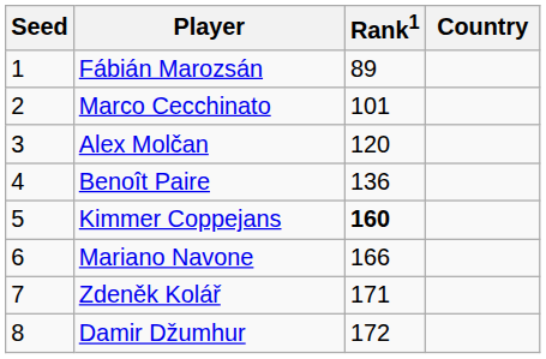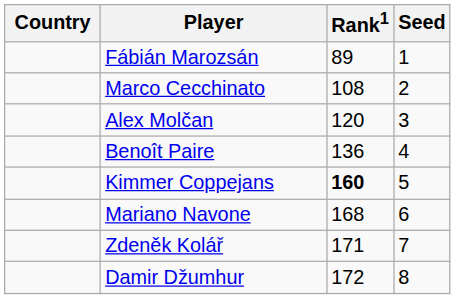 <table class="sortable wikitable">
 <tr>
-<th>Seed</th>
+<th width="70">Country</th>
 <th width="175">Player</th>
 <th>Rank<sup>1</sup></th>
-<th width="70">Country</th>
+<th>Seed</th>
 </tr>
 <tr>
-<td>1</td>
+<td></td>
 <td><a href='#'>Fábián Marozsán</a></td>
 <td>89</td>
-<td></td>
+<td>1</td>
 </tr>
 <tr>
+<td></td>
+<td><a href='#'>Marco Cecchinato</a></td>
+<td>108</td>
 <td>2</td>
-<td><a href='#'>Marco Cecchinato</a></td>
-<td>101</td>
-<td></td>
 </tr>
 <tr>
-<td>3</td>
+<td></td>
 <td><a href='#'>Alex Molčan</a></td>
 <td>120</td>
-<td></td>
+<td>3</td>
 </tr>
 <tr>
-<td>4</td>
+<td></td>
 <td><a href='#'>Benoît Paire</a></td>
 <td>136</td>
-<td></td>
+<td>4</td>
 </tr>
 <tr>
-<td>5</td>
+<td></td>
 <td><a href='#'>Kimmer Coppejans</a></td>
 <td><strong>160</strong></td>
-<td></td>
+<td>5</td>
 </tr>
 <tr>
+<td></td>
+<td><a href='#'>Mariano Navone</a></td>
+<td>168</td>
 <td>6</td>
-<td><a href='#'>Mariano Navone</a></td>
-<td>166</td>
-<td></td>
 </tr>
 <tr>
-<td>7</td>
+<td></td>
 <td><a href='#'>Zdeněk Kolář</a></td>
 <td>171</td>
-<td></td>
+<td>7</td>
 </tr>
 <tr>
-<td>8</td>
+<td></td>
 <td><a href='#'>Damir Džumhur</a></td>
 <td>172</td>
-<td></td>
+<td>8</td>
 </tr>
 </table>
